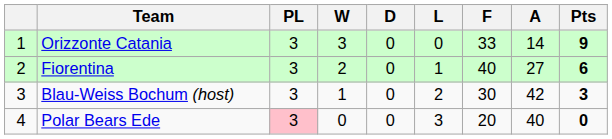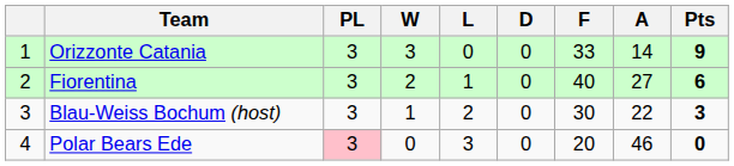 <table class="wikitable" border="1" style="text-align:center">
 <tr>
 <th width=25></th>
 <th width=220>Team</th>
 <th width=40>PL</th>
 <th width=40>W</th>
+<th width=40>L</th>
 <th width=40>D</th>
-<th width=40>L</th>
 <th width=40>F</th>
 <th width=40>A</th>
 <th width=40>Pts</th>
 </tr>
 <tr style="background:#cfc;">
 <td>1</td>
 <td align=left> <a href='#'>Orizzonte Catania</a></td>
 <td>3</td>
 <td>3</td>
 <td>0</td>
 <td>0</td>
 <td>33</td>
 <td>14</td>
 <td><strong>9</strong></td>
 </tr>
 <tr style="background:#cfc;">
 <td>2</td>
 <td align=left> <a href='#'>Fiorentina</a></td>
 <td>3</td>
 <td>2</td>
+<td>1</td>
 <td>0</td>
-<td>1</td>
 <td>40</td>
 <td>27</td>
 <td><strong>6</strong></td>
 </tr>
 <tr>
 <td>3</td>
 <td align=left> <a href='#'>Blau-Weiss Bochum</a> <em>(host)</em></td>
 <td>3</td>
 <td>1</td>
+<td>2</td>
 <td>0</td>
-<td>2</td>
 <td>30</td>
-<td>42</td>
+<td>22</td>
 <td><strong>3</strong></td>
 </tr>
 <tr>
 <td>4</td>
 <td align=left> <a href='#'>Polar Bears Ede</a></td>
 <td style="background: pink;">3</td>
 <td>0</td>
+<td>3</td>
 <td>0</td>
-<td>3</td>
 <td>20</td>
-<td>40</td>
+<td>46</td>
 <td><strong>0</strong></td>
 </tr>
 </table>
